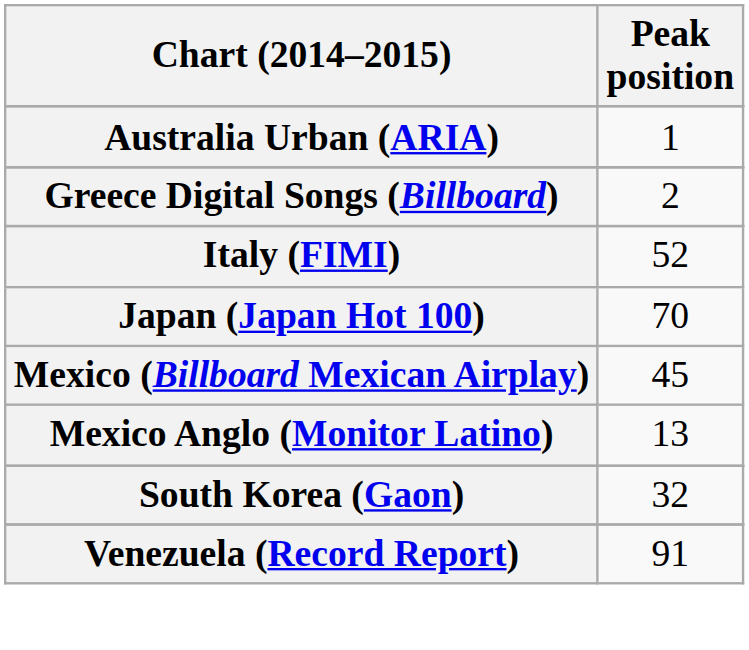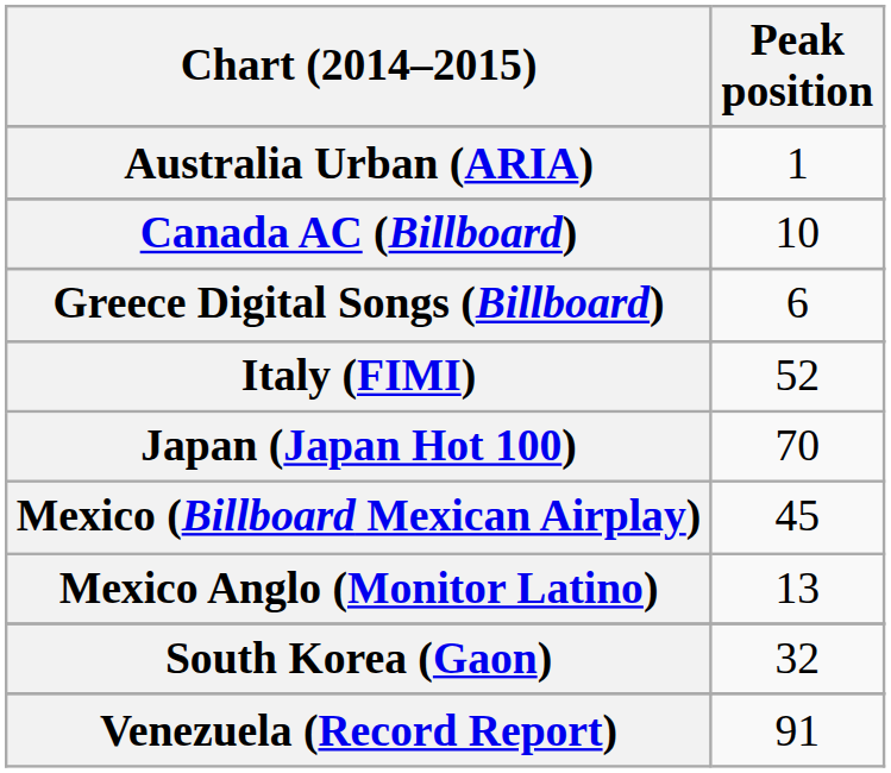 <table class="wikitable sortable plainrowheaders" style="text-align:center;">
 <tr>
 <th>Chart (2014–2015)</th>
 <th>Peak<br>position</th>
 </tr>
 <tr>
 </tr>
 <tr>
 <th scope="row">Australia Urban (<a href='#'>ARIA</a>)</th>
 <td>1</td>
 </tr>
 <tr>
 </tr>
 <tr>
 </tr>
 <tr>
 </tr>
 <tr>
 </tr>
 <tr>
+</tr>
+<tr>
+<th scope="row"><a href='#'>Canada AC</a> (<a href='#'><em>Billboard</em></a>)</th>
+<td>10</td>
 </tr>
 <tr>
 </tr>
 <tr>
 </tr>
 <tr>
 </tr>
 <tr>
 </tr>
 <tr>
 </tr>
 <tr>
 </tr>
 <tr>
 </tr>
 <tr>
 </tr>
 <tr>
 </tr>
 <tr>
 </tr>
 <tr>
 <th scope="row">Greece Digital Songs (<em><a href='#'>Billboard</a></em>)</th>
-<td>2</td>
+<td>6</td>
 </tr>
 <tr>
 </tr>
 <tr>
 </tr>
 <tr>
 </tr>
 <tr>
 <th scope="row">Italy (<a href='#'>FIMI</a>)</th>
 <td>52</td>
 </tr>
 <tr>
 <th scope="row">Japan (<a href='#'>Japan Hot 100</a>)</th>
 <td>70</td>
 </tr>
 <tr>
 <th scope="row">Mexico (<a href='#'><em>Billboard</em> Mexican Airplay</a>)</th>
 <td>45</td>
 </tr>
 <tr>
 <th scope="row">Mexico Anglo (<a href='#'>Monitor Latino</a>)</th>
 <td>13</td>
 </tr>
 <tr>
 </tr>
 <tr>
 </tr>
 <tr>
 </tr>
 <tr>
 </tr>
 <tr>
 </tr>
 <tr>
 </tr>
 <tr>
 </tr>
 <tr>
 <th scope="row">South Korea (<a href='#'>Gaon</a>)</th>
 <td>32</td>
 </tr>
 <tr>
 </tr>
 <tr>
 </tr>
 <tr>
 </tr>
 <tr>
 </tr>
 <tr>
 </tr>
 <tr>
 </tr>
 <tr>
 </tr>
 <tr>
 </tr>
 <tr>
 </tr>
 <tr>
 </tr>
 <tr>
 </tr>
 <tr>
 </tr>
 <tr>
 <th scope="row">Venezuela (<a href='#'>Record Report</a>)</th>
 <td>91</td>
 </tr>
 </table>
